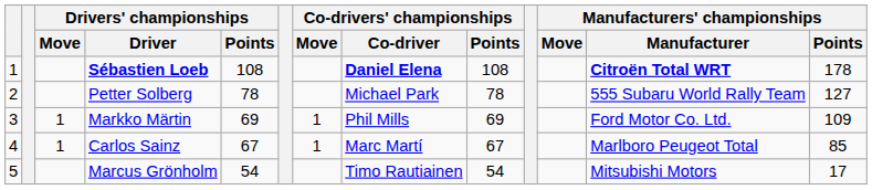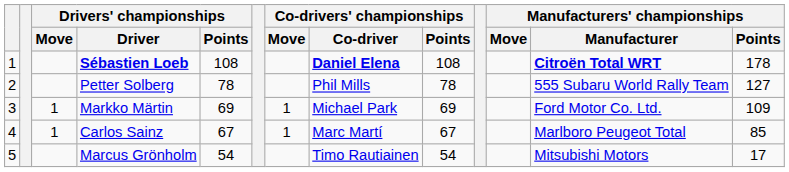 <table class="wikitable" style="font-size:85%;">
 <tr>
 <th rowspan="2"></th>
 <th rowspan="7" style="width:5px;"></th>
 <th colspan="3">Drivers' championships</th>
 <th rowspan="7" style="width:5px;"></th>
 <th colspan="3" nowrap>Co-drivers' championships</th>
 <th rowspan="7" style="width:5px;"></th>
 <th colspan="3" nowrap>Manufacturers' championships</th>
 </tr>
 <tr>
 <th>Move</th>
 <th>Driver</th>
 <th>Points</th>
 <th>Move</th>
 <th>Co-driver</th>
 <th>Points</th>
 <th>Move</th>
 <th>Manufacturer</th>
 <th>Points</th>
 </tr>
 <tr>
 <td align="center">1</td>
 <td align="center"></td>
 <td> <strong><a href='#'>Sébastien Loeb</a></strong></td>
 <td align="center">108</td>
 <td align="center"></td>
 <td> <strong><a href='#'>Daniel Elena</a></strong></td>
 <td align="center">108</td>
 <td align="center"></td>
 <td> <strong><a href='#'>Citroën Total WRT</a></strong></td>
 <td align="center">178</td>
 </tr>
 <tr>
 <td align="center">2</td>
 <td align="center"></td>
 <td> <a href='#'>Petter Solberg</a></td>
 <td align="center">78</td>
 <td align="center"></td>
-<td> <a href='#'>Michael Park</a></td>
+<td> <a href='#'>Phil Mills</a></td>
 <td align="center">78</td>
 <td align="center"></td>
 <td> <a href='#'>555 Subaru World Rally Team</a></td>
 <td align="center">127</td>
 </tr>
 <tr>
 <td align="center">3</td>
 <td align="center"> 1</td>
 <td> <a href='#'>Markko Märtin</a></td>
 <td align="center">69</td>
 <td align="center"> 1</td>
-<td> <a href='#'>Phil Mills</a></td>
+<td> <a href='#'>Michael Park</a></td>
 <td align="center">69</td>
 <td align="center"></td>
 <td> <a href='#'>Ford Motor Co. Ltd.</a></td>
 <td align="center">109</td>
 </tr>
 <tr>
 <td align="center">4</td>
 <td align="center"> 1</td>
 <td> <a href='#'>Carlos Sainz</a></td>
 <td align="center">67</td>
 <td align="center"> 1</td>
 <td> <a href='#'>Marc Martí</a></td>
 <td align="center">67</td>
 <td align="center"></td>
 <td> <a href='#'>Marlboro Peugeot Total</a></td>
 <td align="center">85</td>
 </tr>
 <tr>
 <td align="center">5</td>
 <td align="center"></td>
 <td> <a href='#'>Marcus Grönholm</a></td>
 <td align="center">54</td>
 <td align="center"></td>
 <td> <a href='#'>Timo Rautiainen</a></td>
 <td align="center">54</td>
 <td align="center"></td>
 <td> <a href='#'>Mitsubishi Motors</a></td>
 <td align="center">17</td>
 </tr>
 </table>
